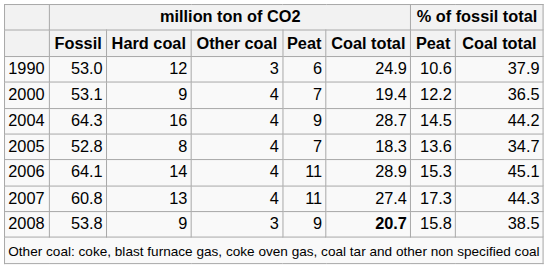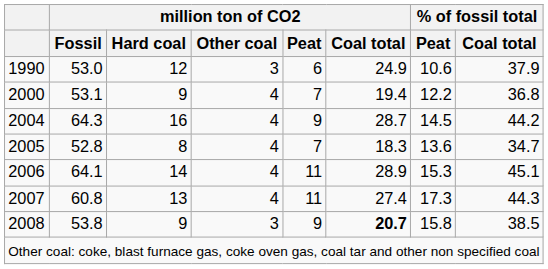 <table class="wikitable" style="text-align:right">
 <tr>
 <th></th>
 <th colspan=5>million ton of CO2</th>
 <th colspan=2>%  of fossil total</th>
 </tr>
 <tr>
 <th></th>
 <th>Fossil</th>
 <th>Hard coal</th>
 <th>Other coal</th>
 <th>Peat</th>
 <th>Coal total</th>
 <th>Peat</th>
 <th>Coal total</th>
 </tr>
 <tr>
 <td align="left">1990</td>
 <td>53.0</td>
 <td>12</td>
 <td>3</td>
 <td>6</td>
 <td>24.9</td>
 <td>10.6</td>
 <td>37.9</td>
 </tr>
 <tr>
 <td align="left">2000</td>
 <td>53.1</td>
 <td>9</td>
 <td>4</td>
 <td>7</td>
 <td>19.4</td>
 <td>12.2</td>
-<td>36.5</td>
+<td>36.8</td>
 </tr>
 <tr>
 <td align="left">2004</td>
 <td>64.3</td>
 <td>16</td>
 <td>4</td>
 <td>9</td>
 <td>28.7</td>
 <td>14.5</td>
 <td>44.2</td>
 </tr>
 <tr>
 <td align="left">2005</td>
 <td>52.8</td>
 <td>8</td>
 <td>4</td>
 <td>7</td>
 <td>18.3</td>
 <td>13.6</td>
 <td>34.7</td>
 </tr>
 <tr>
 <td align="left">2006</td>
 <td>64.1</td>
 <td>14</td>
 <td>4</td>
 <td>11</td>
 <td>28.9</td>
 <td>15.3</td>
 <td>45.1</td>
 </tr>
 <tr>
 <td align="left">2007</td>
 <td>60.8</td>
 <td>13</td>
 <td>4</td>
 <td>11</td>
 <td>27.4</td>
 <td>17.3</td>
 <td>44.3</td>
 </tr>
 <tr>
 <td align="left">2008</td>
 <td>53.8</td>
 <td>9</td>
 <td>3</td>
 <td>9</td>
 <td><strong>20.7</strong></td>
 <td>15.8</td>
 <td>38.5</td>
 </tr>
 <tr>
 <td align="left" colspan=8><small> Other coal: coke, blast furnace gas, coke oven gas, coal tar and other non specified coal</small></td>
 </tr>
 </table>
